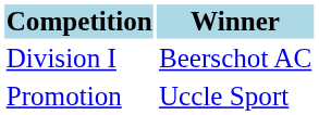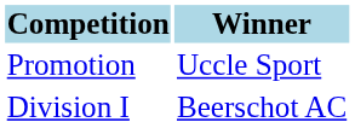 <table>
 <tr style="background:lightblue;">
 <th>Competition</th>
 <th>Winner</th>
 </tr>
 <tr>
+<td><a href='#'>Promotion</a></td>
+<td><a href='#'>Uccle Sport</a></td>
+</tr>
+<tr>
 <td><a href='#'>Division I</a></td>
 <td><a href='#'>Beerschot AC</a></td>
 </tr>
-<tr>
-<td><a href='#'>Promotion</a></td>
-<td><a href='#'>Uccle Sport</a></td>
-</tr>
 </table>
